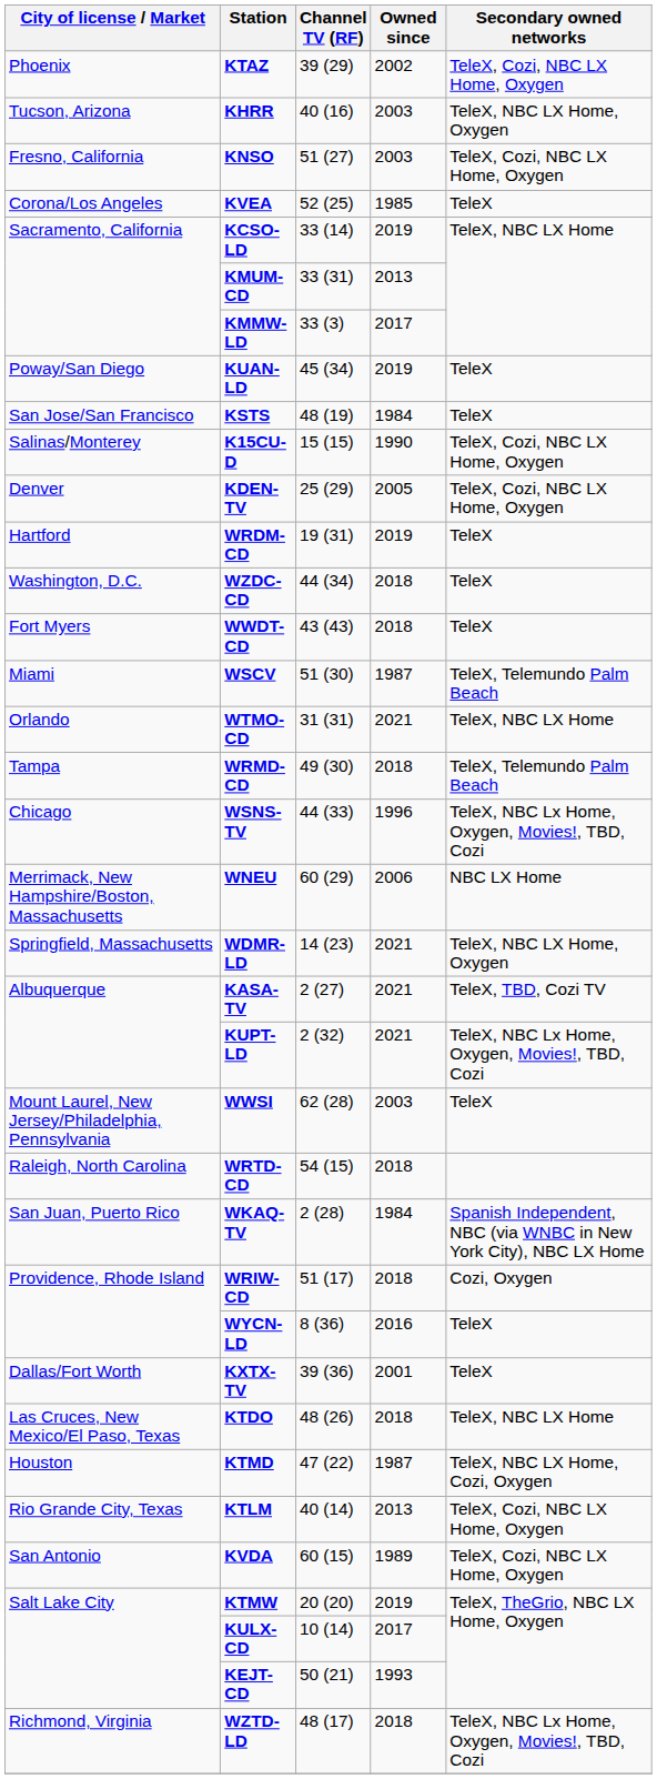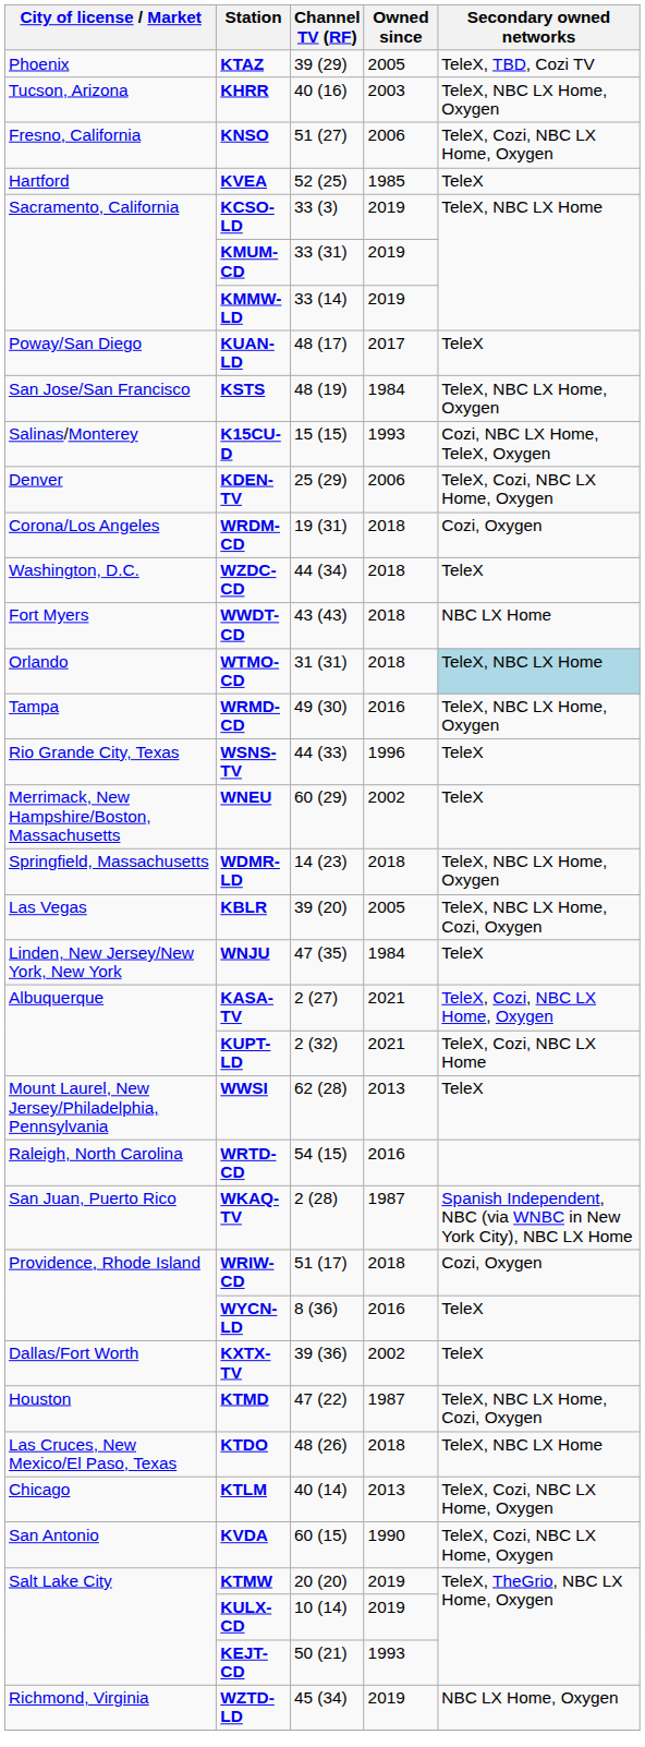 <table class="wikitable sortable">
 <tr style="vertical-align: top; text-align: left;">
 <th><a href='#'>City of license</a> / <a href='#'>Market</a></th>
 <th>Station</th>
 <th>Channel<br><a href='#'>TV</a> (<a href='#'>RF</a>)</th>
 <th>Owned since</th>
 <th>Secondary owned<br>networks</th>
 </tr>
 <tr style="vertical-align: top; text-align: left;">
 <td><a href='#'>Phoenix</a></td>
 <td><strong><a href='#'>KTAZ</a></strong></td>
 <td>39 (29)</td>
-<td>2002</td>
-<td><a href='#'>TeleX</a>, <a href='#'>Cozi</a>, <a href='#'>NBC LX Home</a>, <a href='#'>Oxygen</a></td>
+<td>2005</td>
+<td>TeleX, <a href='#'>TBD</a>, Cozi TV</td>
 </tr>
 <tr style="vertical-align: top; text-align: left;">
 <td><a href='#'>Tucson, Arizona</a></td>
 <td><strong><a href='#'>KHRR</a></strong></td>
 <td>40 (16)</td>
 <td>2003</td>
 <td>TeleX, NBC LX Home, Oxygen</td>
 </tr>
 <tr style="vertical-align: top; text-align: left;">
 <td><a href='#'>Fresno, California</a></td>
 <td><strong><a href='#'>KNSO</a></strong></td>
 <td>51 (27)</td>
-<td>2003</td>
+<td>2006</td>
 <td>TeleX, Cozi, NBC LX Home, Oxygen</td>
 </tr>
 <tr style="vertical-align: top; text-align: left;">
-<td><a href='#'>Corona/Los Angeles</a></td>
+<td><a href='#'>Hartford</a></td>
 <td><strong><a href='#'>KVEA</a></strong></td>
 <td>52 (25)</td>
 <td>1985</td>
 <td>TeleX</td>
 </tr>
 <tr style="vertical-align: top; text-align: left;">
 <td rowspan="3"><a href='#'>Sacramento, California</a></td>
 <td><strong><a href='#'>KCSO-LD</a></strong></td>
-<td>33 (14)</td>
+<td>33 (3)</td>
 <td>2019</td>
 <td rowspan=3>TeleX, NBC LX Home</td>
 </tr>
 <tr style="vertical-align: top; text-align: left;">
 <td><strong><a href='#'>KMUM-CD</a></strong><br></td>
 <td>33 (31)</td>
-<td>2013</td>
+<td>2019</td>
 </tr>
 <tr style="vertical-align: top; text-align: left;">
 <td><strong><a href='#'>KMMW-LD</a></strong><br></td>
-<td>33 (3)</td>
-<td>2017</td>
+<td>33 (14)</td>
+<td>2019</td>
 </tr>
 <tr style="vertical-align: top; text-align: left;">
 <td><a href='#'>Poway/San Diego</a></td>
 <td><strong><a href='#'>KUAN-LD</a></strong></td>
-<td>45 (34)</td>
-<td>2019</td>
+<td>48 (17)</td>
+<td>2017</td>
 <td>TeleX</td>
 </tr>
 <tr style="vertical-align: top; text-align: left;">
 <td><a href='#'>San Jose/San Francisco</a></td>
 <td><strong><a href='#'>KSTS</a></strong></td>
 <td>48 (19)</td>
 <td>1984</td>
-<td>TeleX</td>
+<td>TeleX, NBC LX Home, Oxygen</td>
 </tr>
 <tr style="vertical-align: top; text-align: left;">
 <td><a href='#'>Salinas</a>/<a href='#'>Monterey</a></td>
 <td><strong><a href='#'>K15CU-D</a></strong></td>
 <td>15 (15)</td>
-<td>1990</td>
-<td>TeleX, Cozi, NBC LX Home, Oxygen</td>
+<td>1993</td>
+<td>Cozi, NBC LX Home, TeleX, Oxygen</td>
 </tr>
 <tr style="vertical-align: top; text-align: left;">
 <td><a href='#'>Denver</a></td>
 <td><strong><a href='#'>KDEN-TV</a></strong></td>
 <td>25 (29)</td>
-<td>2005</td>
+<td>2006</td>
 <td>TeleX, Cozi, NBC LX Home, Oxygen</td>
 </tr>
 <tr style="vertical-align: top; text-align: left;">
-<td><a href='#'>Hartford</a></td>
+<td><a href='#'>Corona/Los Angeles</a></td>
 <td><strong><a href='#'>WRDM-CD</a></strong></td>
 <td>19 (31)</td>
-<td>2019</td>
-<td>TeleX</td>
+<td>2018</td>
+<td>Cozi, Oxygen</td>
 </tr>
 <tr style="vertical-align: top; text-align: left;">
 <td><a href='#'>Washington, D.C.</a></td>
 <td><strong><a href='#'>WZDC-CD</a></strong></td>
 <td>44 (34)</td>
 <td>2018</td>
 <td>TeleX</td>
 </tr>
 <tr style="vertical-align: top; text-align: left;">
 <td><a href='#'>Fort Myers</a></td>
 <td><strong><a href='#'>WWDT-CD</a></strong></td>
 <td>43 (43)</td>
 <td>2018</td>
-<td>TeleX</td>
-</tr>
-<tr style="vertical-align: top; text-align: left;">
-<td><a href='#'>Miami</a></td>
-<td><strong><a href='#'>WSCV</a></strong></td>
-<td>51 (30)</td>
-<td>1987</td>
-<td>TeleX, Telemundo <a href='#'>Palm Beach</a></td>
+<td>NBC LX Home</td>
 </tr>
 <tr style="vertical-align: top; text-align: left;">
 <td><a href='#'>Orlando</a></td>
 <td><strong><a href='#'>WTMO-CD</a></strong></td>
 <td>31 (31)</td>
-<td>2021</td>
-<td>TeleX, NBC LX Home</td>
+<td>2018</td>
+<td style="background: lightblue;">TeleX, NBC LX Home</td>
 </tr>
 <tr style="vertical-align: top; text-align: left;">
 <td><a href='#'>Tampa</a></td>
 <td><strong><a href='#'>WRMD-CD</a></strong></td>
 <td>49 (30)</td>
-<td>2018</td>
-<td>TeleX, Telemundo <a href='#'>Palm Beach</a></td>
+<td>2016</td>
+<td>TeleX, NBC LX Home, Oxygen</td>
 </tr>
 <tr style="vertical-align: top; text-align: left;">
-<td><a href='#'>Chicago</a></td>
+<td><a href='#'>Rio Grande City, Texas</a></td>
 <td><strong><a href='#'>WSNS-TV</a></strong></td>
 <td>44 (33)</td>
 <td>1996</td>
-<td>TeleX, NBC Lx Home, Oxygen, <a href='#'>Movies!</a>, TBD, Cozi</td>
+<td>TeleX</td>
 </tr>
 <tr style="vertical-align: top; text-align: left;">
 <td><a href='#'>Merrimack, New Hampshire/Boston, Massachusetts</a></td>
 <td><strong><a href='#'>WNEU</a></strong></td>
 <td>60 (29)</td>
-<td>2006</td>
-<td>NBC LX Home</td>
+<td>2002</td>
+<td>TeleX</td>
 </tr>
 <tr style="vertical-align: top; text-align: left;">
 <td><a href='#'>Springfield, Massachusetts</a></td>
 <td><strong><a href='#'>WDMR-LD</a></strong></td>
 <td>14 (23)</td>
-<td>2021</td>
+<td>2018</td>
 <td>TeleX, NBC LX Home, Oxygen</td>
+</tr>
+<tr style="vertical-align: top; text-align: left;">
+<td><a href='#'>Las Vegas</a></td>
+<td><strong><a href='#'>KBLR</a></strong></td>
+<td>39 (20)</td>
+<td>2005</td>
+<td>TeleX, NBC LX Home, Cozi, Oxygen</td>
+</tr>
+<tr style="vertical-align: top; text-align: left;">
+<td><a href='#'>Linden, New Jersey/New York, New York</a></td>
+<td><strong><a href='#'>WNJU</a></strong></td>
+<td>47 (35)</td>
+<td>1984</td>
+<td>TeleX</td>
 </tr>
 <tr style="vertical-align: top; text-align: left;">
 <td rowspan="2"><a href='#'>Albuquerque</a></td>
 <td><strong><a href='#'>KASA-TV</a></strong></td>
 <td>2 (27)</td>
 <td>2021</td>
-<td>TeleX, <a href='#'>TBD</a>, Cozi TV</td>
+<td><a href='#'>TeleX</a>, <a href='#'>Cozi</a>, <a href='#'>NBC LX Home</a>, <a href='#'>Oxygen</a></td>
 </tr>
 <tr style="vertical-align: top; text-align: left;">
 <td><strong><a href='#'>KUPT-LD</a></strong></td>
 <td>2 (32)</td>
 <td>2021</td>
-<td>TeleX, NBC Lx Home, Oxygen, <a href='#'>Movies!</a>, TBD, Cozi</td>
+<td>TeleX, Cozi, NBC LX Home</td>
 </tr>
 <tr style="vertical-align: top; text-align: left;">
 <td><a href='#'>Mount Laurel, New Jersey/Philadelphia, Pennsylvania</a></td>
 <td><strong><a href='#'>WWSI</a></strong></td>
 <td>62 (28)</td>
-<td>2003</td>
+<td>2013</td>
 <td>TeleX</td>
 </tr>
 <tr style="vertical-align: top; text-align: left;">
 <td><a href='#'>Raleigh, North Carolina</a></td>
 <td><strong><a href='#'>WRTD-CD</a></strong></td>
 <td>54 (15)</td>
-<td>2018</td>
+<td>2016</td>
 <td></td>
 </tr>
 <tr style="vertical-align: top; text-align: left;">
 <td><a href='#'>San Juan, Puerto Rico</a></td>
 <td><strong><a href='#'>WKAQ-TV</a></strong></td>
 <td>2 (28)</td>
-<td>1984</td>
+<td>1987</td>
 <td><a href='#'>Spanish Independent</a>, NBC (via <a href='#'>WNBC</a> in New York City), NBC LX Home</td>
 </tr>
 <tr style="vertical-align: top; text-align: left;">
 <td rowspan="2"><a href='#'>Providence, Rhode Island</a></td>
 <td><strong><a href='#'>WRIW-CD</a></strong></td>
 <td>51 (17)</td>
 <td>2018</td>
 <td>Cozi, Oxygen</td>
 </tr>
 <tr style="vertical-align: top; text-align: left;">
 <td><strong><a href='#'>WYCN-LD</a></strong></td>
 <td>8 (36)</td>
 <td>2016</td>
 <td>TeleX</td>
 </tr>
 <tr style="vertical-align: top; text-align: left;">
 <td><a href='#'>Dallas/Fort Worth</a></td>
 <td><strong><a href='#'>KXTX-TV</a></strong></td>
 <td>39 (36)</td>
-<td>2001</td>
+<td>2002</td>
 <td>TeleX</td>
+</tr>
+<tr style="vertical-align: top; text-align: left;">
+<td><a href='#'>Houston</a></td>
+<td><strong><a href='#'>KTMD</a></strong></td>
+<td>47 (22)</td>
+<td>1987</td>
+<td>TeleX, NBC LX Home, Cozi, Oxygen</td>
 </tr>
 <tr style="vertical-align: top; text-align: left;">
 <td><a href='#'>Las Cruces, New Mexico/El Paso, Texas</a></td>
 <td><strong><a href='#'>KTDO</a></strong></td>
 <td>48 (26)</td>
 <td>2018</td>
 <td>TeleX, NBC LX Home</td>
 </tr>
 <tr style="vertical-align: top; text-align: left;">
-<td><a href='#'>Houston</a></td>
-<td><strong><a href='#'>KTMD</a></strong></td>
-<td>47 (22)</td>
-<td>1987</td>
-<td>TeleX, NBC LX Home, Cozi, Oxygen</td>
-</tr>
-<tr style="vertical-align: top; text-align: left;">
-<td><a href='#'>Rio Grande City, Texas</a></td>
+<td><a href='#'>Chicago</a></td>
 <td><strong><a href='#'>KTLM</a></strong></td>
 <td>40 (14)</td>
 <td>2013</td>
 <td>TeleX, Cozi, NBC LX Home, Oxygen</td>
 </tr>
 <tr style="vertical-align: top; text-align: left;">
 <td><a href='#'>San Antonio</a></td>
 <td><strong><a href='#'>KVDA</a></strong></td>
 <td>60 (15)</td>
-<td>1989</td>
+<td>1990</td>
 <td>TeleX, Cozi, NBC LX Home, Oxygen</td>
 </tr>
 <tr style="vertical-align: top; text-align: left;">
 <td rowspan="3"><a href='#'>Salt Lake City</a></td>
 <td><strong><a href='#'>KTMW</a></strong></td>
 <td>20 (20)</td>
 <td>2019</td>
 <td rowspan="3">TeleX, <a href='#'>TheGrio</a>, NBC LX Home, Oxygen</td>
 </tr>
 <tr style="vertical-align: top; text-align: left;">
 <td><strong><a href='#'>KULX-CD</a></strong><br></td>
 <td>10 (14)</td>
-<td>2017</td>
+<td>2019</td>
 </tr>
 <tr style="vertical-align: top; text-align: left;">
 <td><strong><a href='#'>KEJT-CD</a></strong><br></td>
 <td>50 (21)</td>
 <td>1993</td>
 </tr>
 <tr style="vertical-align: top; text-align: left;">
 <td><a href='#'>Richmond, Virginia</a></td>
 <td><strong><a href='#'>WZTD-LD</a></strong></td>
-<td>48 (17)</td>
-<td>2018</td>
-<td>TeleX, NBC Lx Home, Oxygen, <a href='#'>Movies!</a>, TBD, Cozi</td>
+<td>45 (34)</td>
+<td>2019</td>
+<td>NBC LX Home, Oxygen</td>
 </tr>
 <tr>
 </tr>
 </table>
